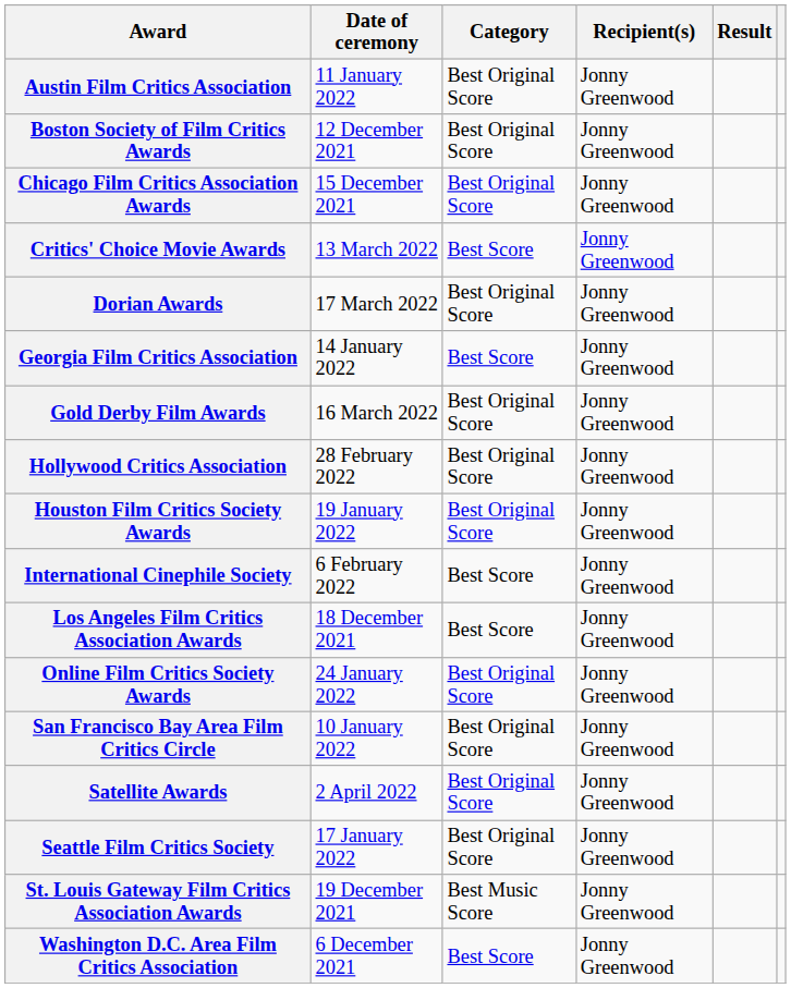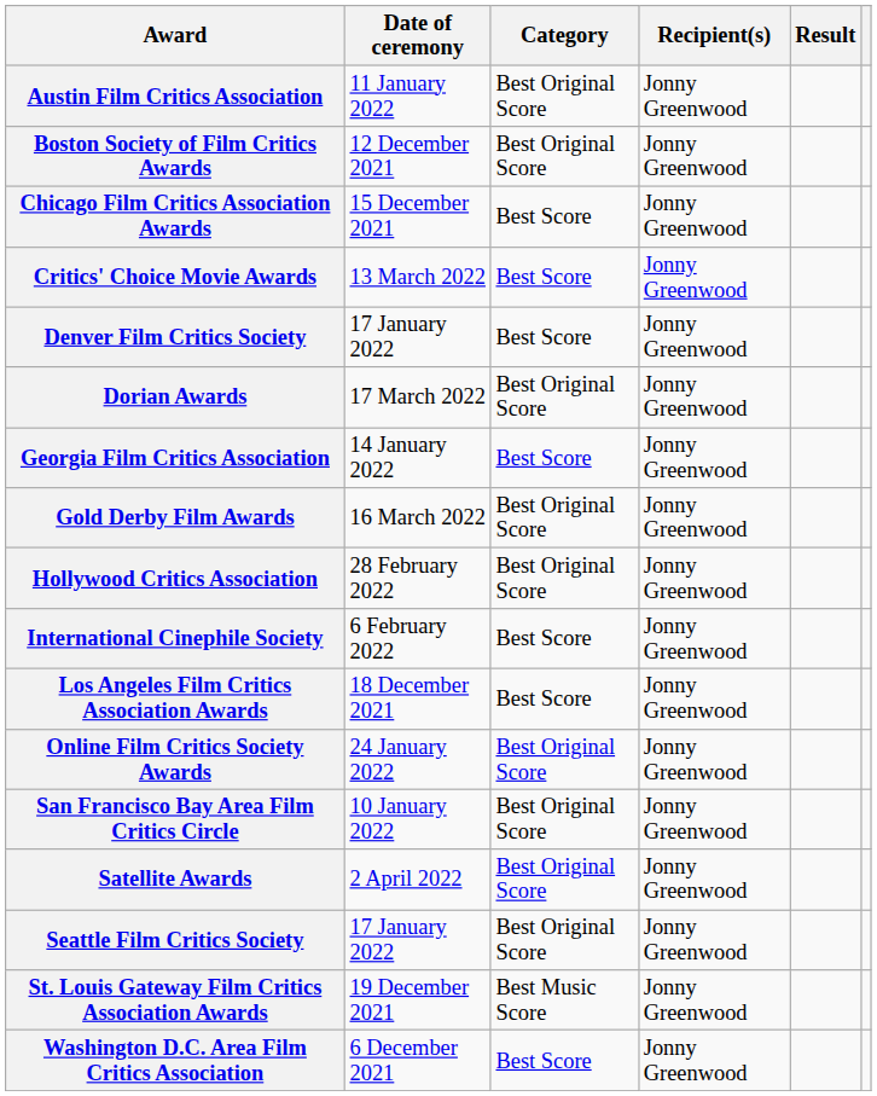 <table class="wikitable sortable plainrowheaders" style="width: 100%;">
 <tr>
 <th scope="col">Award</th>
 <th scope="col">Date of ceremony</th>
 <th scope="col">Category</th>
 <th scope="col">Recipient(s)</th>
 <th scope="col">Result</th>
 <th scope="col" class="unsortable"></th>
 </tr>
 <tr>
 <th scope="row"><a href='#'>Austin Film Critics Association</a></th>
 <td><a href='#'>11 January 2022</a></td>
 <td>Best Original Score</td>
 <td>Jonny Greenwood</td>
 <td></td>
 <td></td>
 </tr>
 <tr>
 <th scope="row"><a href='#'>Boston Society of Film Critics Awards</a></th>
 <td><a href='#'>12 December 2021</a></td>
 <td>Best Original Score</td>
 <td>Jonny Greenwood</td>
 <td></td>
 <td></td>
 </tr>
 <tr>
 <th scope="row"><a href='#'>Chicago Film Critics Association Awards</a></th>
 <td><a href='#'>15 December 2021</a></td>
-<td><a href='#'>Best Original Score</a></td>
+<td>Best Score</td>
 <td>Jonny Greenwood</td>
 <td></td>
 <td></td>
 </tr>
 <tr>
 <th scope="row"><a href='#'>Critics' Choice Movie Awards</a></th>
 <td><a href='#'>13 March 2022</a></td>
 <td><a href='#'>Best Score</a></td>
 <td><a href='#'>Jonny Greenwood</a></td>
+<td></td>
+<td></td>
+</tr>
+<tr>
+<th scope="row"><a href='#'>Denver Film Critics Society</a></th>
+<td>17 January 2022</td>
+<td>Best Score</td>
+<td>Jonny Greenwood</td>
 <td></td>
 <td></td>
 </tr>
 <tr>
 <th scope="row"><a href='#'>Dorian Awards</a></th>
 <td>17 March 2022</td>
 <td>Best Original Score</td>
 <td>Jonny Greenwood</td>
 <td></td>
 <td></td>
 </tr>
 <tr>
 <th scope="row"><a href='#'>Georgia Film Critics Association</a></th>
 <td>14 January 2022</td>
 <td><a href='#'>Best Score</a></td>
 <td>Jonny Greenwood</td>
 <td></td>
 <td></td>
 </tr>
 <tr>
 <th scope="row"><a href='#'>Gold Derby Film Awards</a></th>
 <td>16 March 2022</td>
 <td>Best Original Score</td>
 <td>Jonny Greenwood</td>
 <td></td>
 <td></td>
 </tr>
 <tr>
 <th scope="row"><a href='#'>Hollywood Critics Association</a></th>
 <td>28 February 2022</td>
 <td>Best Original Score</td>
-<td>Jonny Greenwood</td>
-<td></td>
-<td></td>
-</tr>
-<tr>
-<th scope="row"><a href='#'>Houston Film Critics Society Awards</a></th>
-<td><a href='#'>19 January 2022</a></td>
-<td><a href='#'>Best Original Score</a></td>
 <td>Jonny Greenwood</td>
 <td></td>
 <td></td>
 </tr>
 <tr>
 <th scope="row"><a href='#'>International Cinephile Society</a></th>
 <td>6 February 2022</td>
 <td>Best Score</td>
 <td>Jonny Greenwood</td>
 <td></td>
 <td></td>
 </tr>
 <tr>
 <th scope="row"><a href='#'>Los Angeles Film Critics Association Awards</a></th>
 <td><a href='#'>18 December 2021</a></td>
 <td>Best Score</td>
 <td>Jonny Greenwood</td>
 <td></td>
 <td></td>
 </tr>
 <tr>
 <th scope="row"><a href='#'>Online Film Critics Society Awards</a></th>
 <td><a href='#'>24 January 2022</a></td>
 <td><a href='#'>Best Original Score</a></td>
 <td>Jonny Greenwood</td>
 <td></td>
 <td></td>
 </tr>
 <tr>
 <th scope="row"><a href='#'>San Francisco Bay Area Film Critics Circle</a></th>
 <td><a href='#'>10 January 2022</a></td>
 <td>Best Original Score</td>
 <td>Jonny Greenwood</td>
 <td></td>
 <td></td>
 </tr>
 <tr>
 <th scope="row"><a href='#'>Satellite Awards</a></th>
 <td><a href='#'>2 April 2022</a></td>
 <td><a href='#'>Best Original Score</a></td>
 <td>Jonny Greenwood</td>
 <td></td>
 <td></td>
 </tr>
 <tr>
 <th scope="row"><a href='#'>Seattle Film Critics Society</a></th>
 <td><a href='#'>17 January 2022</a></td>
 <td>Best Original Score</td>
 <td>Jonny Greenwood</td>
 <td></td>
 <td></td>
 </tr>
 <tr>
 <th scope="row"><a href='#'>St. Louis Gateway Film Critics Association Awards</a></th>
 <td><a href='#'>19 December 2021</a></td>
 <td>Best Music Score</td>
 <td>Jonny Greenwood</td>
 <td></td>
 <td></td>
 </tr>
 <tr>
 <th scope="row"><a href='#'>Washington D.C. Area Film Critics Association</a></th>
 <td><a href='#'>6 December 2021</a></td>
 <td><a href='#'>Best Score</a></td>
 <td>Jonny Greenwood</td>
 <td></td>
 <td></td>
 </tr>
 </table>
